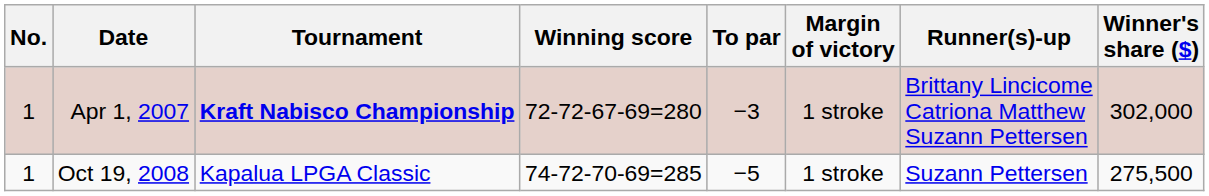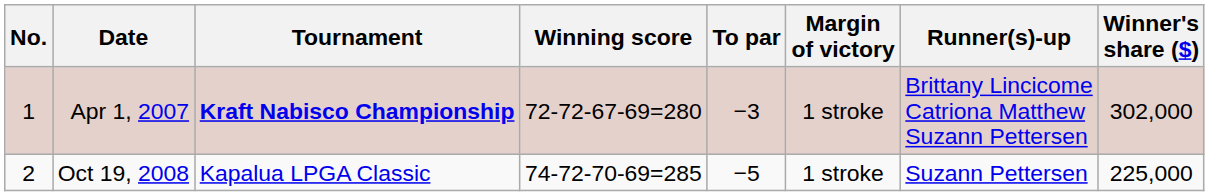 <table class="wikitable" style="font-size:95%;">
 <tr>
 <th>No.</th>
 <th>Date</th>
 <th>Tournament</th>
 <th>Winning score</th>
 <th>To par</th>
 <th>Margin<br>of victory</th>
 <th>Runner(s)-up</th>
 <th>Winner's<br>share (<a href='#'>$</a>)</th>
 </tr>
 <tr style="background:#e5d1cb;">
 <td align=center>1</td>
 <td align=right>Apr 1, <a href='#'>2007</a></td>
 <td><strong><a href='#'>Kraft Nabisco Championship</a></strong></td>
 <td align=center>72-72-67-69=280</td>
 <td align=center>−3</td>
 <td align=center>1 stroke</td>
 <td> <a href='#'>Brittany Lincicome</a><br> <a href='#'>Catriona Matthew</a><br> <a href='#'>Suzann Pettersen</a></td>
 <td align=center>302,000</td>
 </tr>
 <tr>
-<td align=center>1</td>
+<td align=center>2</td>
 <td align=right>Oct 19, <a href='#'>2008</a></td>
 <td><a href='#'>Kapalua LPGA Classic</a></td>
 <td align=center>74-72-70-69=285</td>
 <td align=center>−5</td>
 <td align=center>1 stroke</td>
 <td> <a href='#'>Suzann Pettersen</a></td>
-<td align=center>275,500</td>
+<td align=center>225,000</td>
 </tr>
 </table>
